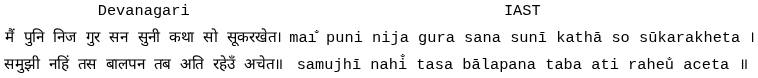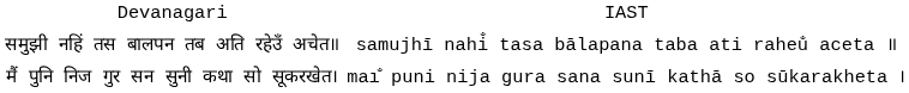 <table style="margin: auto" border="0" cellpadding="0" cellspacing="5">
 <tr style="text-align:center;">
 <td>Devanagari</td>
 <td>IAST</td>
 </tr>
 <tr style="text-align:center;">
+<td>समुझी नहिं तस बालपन तब अति रहेउँ अचेत॥</td>
+<td>samujhī nahi&#784; tasa bālapana taba ati raheu&#784; aceta ॥</td>
+</tr>
+<tr style="text-align:center;">
 <td>मैं पुनि निज गुर सन सुनी कथा सो सूकरखेत।</td>
 <td>maı&#784; puni nija gura sana sunī kathā so sūkarakheta ।</td>
 </tr>
-<tr style="text-align:center;">
-<td>समुझी नहिं तस बालपन तब अति रहेउँ अचेत॥</td>
-<td>samujhī nahi&#784; tasa bālapana taba ati raheu&#784; aceta ॥</td>
-</tr>
 </table>
